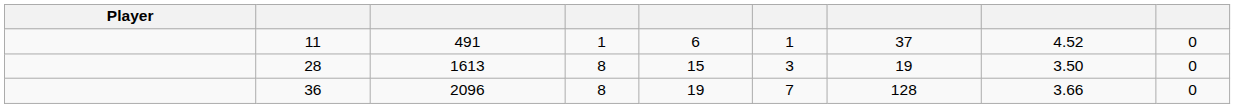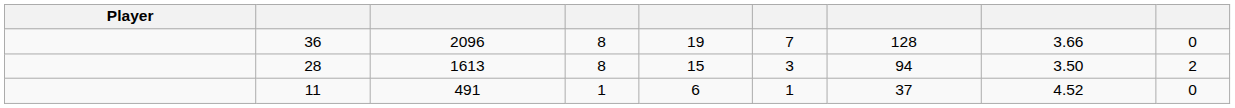 <table class="wikitable sortable" style="width:100%;">
 <tr style="text-align:center; background:#ddd;">
 <th>Player</th>
 <th></th>
 <th></th>
 <th></th>
 <th></th>
 <th></th>
 <th></th>
 <th></th>
 <th></th>
 </tr>
 <tr align=center>
 <td></td>
+<td>36</td>
+<td>2096</td>
+<td>8</td>
+<td>19</td>
+<td>7</td>
+<td>128</td>
+<td>3.66</td>
+<td>0</td>
+</tr>
+<tr align=center>
+<td></td>
+<td>28</td>
+<td>1613</td>
+<td>8</td>
+<td>15</td>
+<td>3</td>
+<td>94</td>
+<td>3.50</td>
+<td>2</td>
+</tr>
+<tr align=center>
+<td></td>
 <td>11</td>
 <td>491</td>
 <td>1</td>
 <td>6</td>
 <td>1</td>
 <td>37</td>
 <td>4.52</td>
 <td>0</td>
 </tr>
-<tr align=center>
-<td></td>
-<td>28</td>
-<td>1613</td>
-<td>8</td>
-<td>15</td>
-<td>3</td>
-<td>19</td>
-<td>3.50</td>
-<td>0</td>
-</tr>
-<tr align=center>
-<td></td>
-<td>36</td>
-<td>2096</td>
-<td>8</td>
-<td>19</td>
-<td>7</td>
-<td>128</td>
-<td>3.66</td>
-<td>0</td>
-</tr>
 </table>
